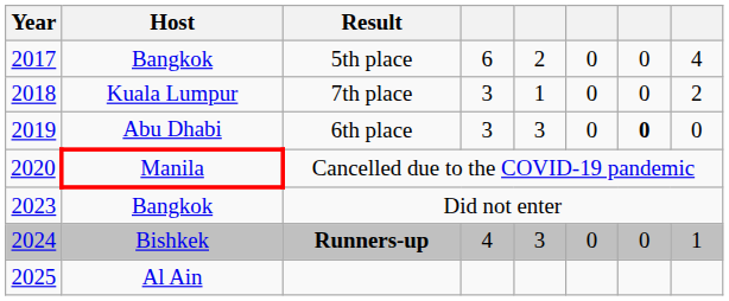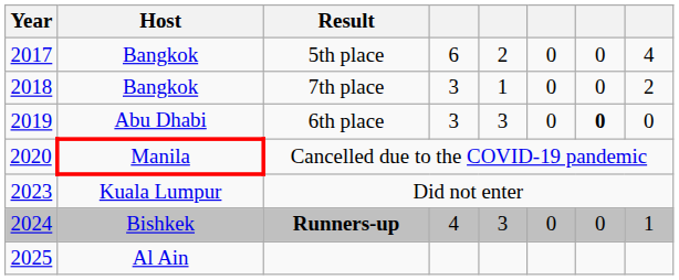 <table class="wikitable" style="text-align:center">
 <tr>
 <th width=30>Year</th>
 <th width=150>Host</th>
 <th width=120>Result</th>
 <th width=30></th>
 <th width=30></th>
 <th width=30></th>
 <th width=30></th>
 <th width=30></th>
 </tr>
 <tr>
 <td><a href='#'>2017</a></td>
 <td> <a href='#'>Bangkok</a></td>
 <td>5th place</td>
 <td>6</td>
 <td>2</td>
 <td>0</td>
 <td>0</td>
 <td>4</td>
 </tr>
 <tr>
 <td><a href='#'>2018</a></td>
-<td> <a href='#'>Kuala Lumpur</a></td>
+<td> <a href='#'>Bangkok</a></td>
 <td>7th place<br></td>
 <td>3</td>
 <td>1</td>
 <td>0</td>
 <td>0</td>
 <td>2</td>
 </tr>
 <tr>
 <td><a href='#'>2019</a></td>
 <td> <a href='#'>Abu Dhabi</a></td>
 <td>6th place<br></td>
 <td>3</td>
 <td>3</td>
 <td>0</td>
 <td><strong>0</strong></td>
 <td>0</td>
 </tr>
 <tr>
 <td><a href='#'>2020</a></td>
 <td style="border: 3px solid red"> <a href='#'>Manila</a></td>
 <td colspan=6>Cancelled due to the <a href='#'>COVID-19 pandemic</a><br></td>
 </tr>
 <tr>
 <td><a href='#'>2023</a></td>
-<td> <a href='#'>Bangkok</a></td>
+<td> <a href='#'>Kuala Lumpur</a></td>
 <td colspan=6>Did not enter</td>
 </tr>
 <tr style="background:silver;">
 <td><a href='#'>2024</a></td>
 <td> <a href='#'>Bishkek</a></td>
 <td><strong>Runners-up</strong></td>
 <td>4</td>
 <td>3</td>
 <td>0</td>
 <td>0</td>
 <td>1</td>
 </tr>
 <tr>
 <td><a href='#'>2025</a></td>
 <td> <a href='#'>Al Ain</a></td>
 <td></td>
 <td></td>
 <td></td>
 <td></td>
 <td></td>
 <td></td>
 </tr>
 </table>
